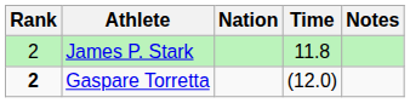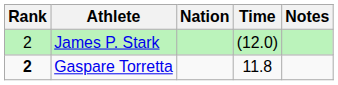 <table class="wikitable sortable" style="text-align:center">
 <tr>
 <th>Rank</th>
 <th>Athlete</th>
 <th>Nation</th>
 <th>Time</th>
 <th>Notes</th>
 </tr>
 <tr style="background:#bbf3bb;">
 <td>2</td>
 <td align=left><a href='#'>James P. Stark</a></td>
 <td align=left></td>
-<td>11.8</td>
+<td>(12.0)</td>
 <td></td>
 </tr>
 <tr>
 <td><strong>2</strong></td>
 <td align=left><a href='#'>Gaspare Torretta</a></td>
 <td align=left></td>
-<td>(12.0)</td>
+<td>11.8</td>
 <td></td>
 </tr>
 </table>
